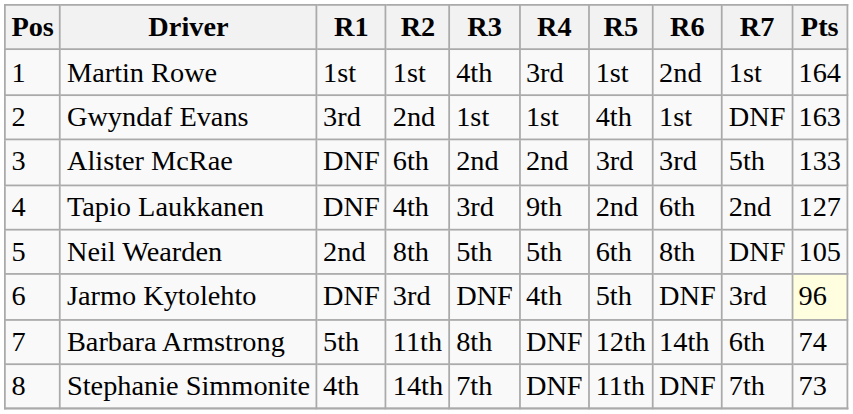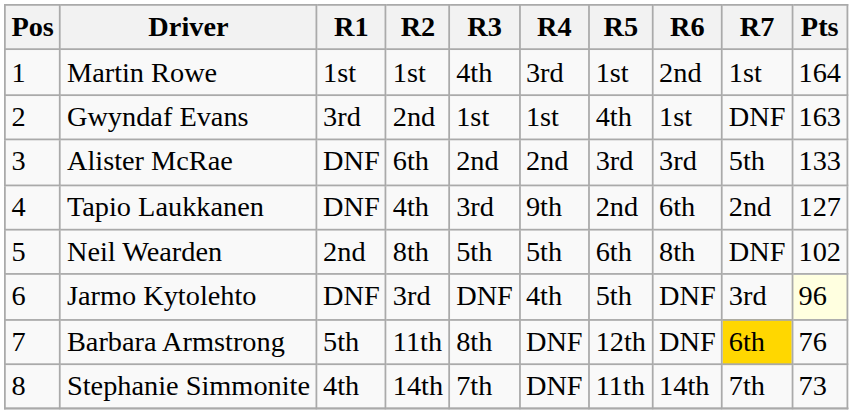 <table class="wikitable">
 <tr>
 <th>Pos</th>
 <th>Driver</th>
 <th>R1</th>
 <th>R2</th>
 <th>R3</th>
 <th>R4</th>
 <th>R5</th>
 <th>R6</th>
 <th>R7</th>
 <th>Pts</th>
 </tr>
 <tr>
 <td>1</td>
 <td>Martin Rowe</td>
 <td>1st</td>
 <td>1st</td>
 <td>4th</td>
 <td>3rd</td>
 <td>1st</td>
 <td>2nd</td>
 <td>1st</td>
 <td>164</td>
 </tr>
 <tr>
 <td>2</td>
 <td>Gwyndaf Evans</td>
 <td>3rd</td>
 <td>2nd</td>
 <td>1st</td>
 <td>1st</td>
 <td>4th</td>
 <td>1st</td>
 <td>DNF</td>
 <td>163</td>
 </tr>
 <tr>
 <td>3</td>
 <td>Alister McRae</td>
 <td>DNF</td>
 <td>6th</td>
 <td>2nd</td>
 <td>2nd</td>
 <td>3rd</td>
 <td>3rd</td>
 <td>5th</td>
 <td>133</td>
 </tr>
 <tr>
 <td>4</td>
 <td>Tapio Laukkanen</td>
 <td>DNF</td>
 <td>4th</td>
 <td>3rd</td>
 <td>9th</td>
 <td>2nd</td>
 <td>6th</td>
 <td>2nd</td>
 <td>127</td>
 </tr>
 <tr>
 <td>5</td>
 <td>Neil Wearden</td>
 <td>2nd</td>
 <td>8th</td>
 <td>5th</td>
 <td>5th</td>
 <td>6th</td>
 <td>8th</td>
 <td>DNF</td>
-<td>105</td>
+<td>102</td>
 </tr>
 <tr>
 <td>6</td>
 <td>Jarmo Kytolehto</td>
 <td>DNF</td>
 <td>3rd</td>
 <td>DNF</td>
 <td>4th</td>
 <td>5th</td>
 <td>DNF</td>
 <td>3rd</td>
 <td style="background: lightyellow;">96</td>
 </tr>
 <tr>
 <td>7</td>
 <td>Barbara Armstrong</td>
 <td>5th</td>
 <td>11th</td>
 <td>8th</td>
 <td>DNF</td>
 <td>12th</td>
-<td>14th</td>
-<td>6th</td>
-<td>74</td>
+<td>DNF</td>
+<td style="background: gold;">6th</td>
+<td>76</td>
 </tr>
 <tr>
 <td>8</td>
 <td>Stephanie Simmonite</td>
 <td>4th</td>
 <td>14th</td>
 <td>7th</td>
 <td>DNF</td>
 <td>11th</td>
-<td>DNF</td>
+<td>14th</td>
 <td>7th</td>
 <td>73</td>
 </tr>
 <tr>
 </tr>
 </table>
